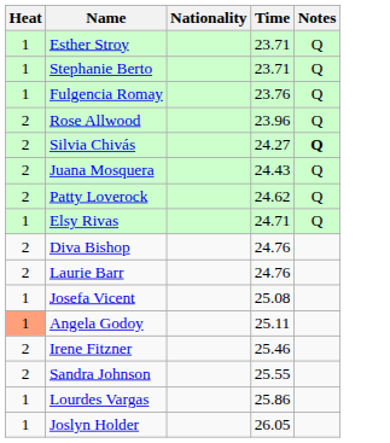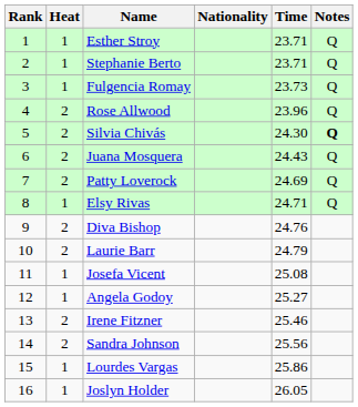 <table class="wikitable sortable" style="text-align:center">
 <tr>
+<th>Rank</th>
 <th>Heat</th>
 <th>Name</th>
 <th>Nationality</th>
 <th>Time</th>
 <th>Notes</th>
 </tr>
 <tr bgcolor=ccffcc>
 <td>1</td>
+<td>1</td>
 <td align=left><a href='#'>Esther Stroy</a></td>
 <td align=left></td>
 <td>23.71</td>
 <td>Q</td>
 </tr>
 <tr bgcolor=ccffcc>
+<td>2</td>
 <td>1</td>
 <td align=left><a href='#'>Stephanie Berto</a></td>
 <td align=left></td>
 <td>23.71</td>
 <td>Q</td>
 </tr>
 <tr bgcolor=ccffcc>
+<td>3</td>
 <td>1</td>
 <td align=left><a href='#'>Fulgencia Romay</a></td>
 <td align=left></td>
-<td>23.76</td>
+<td>23.73</td>
 <td>Q</td>
 </tr>
 <tr bgcolor=ccffcc>
+<td>4</td>
 <td>2</td>
 <td align=left><a href='#'>Rose Allwood</a></td>
 <td align=left></td>
 <td>23.96</td>
 <td>Q</td>
 </tr>
 <tr bgcolor=ccffcc>
+<td>5</td>
 <td>2</td>
 <td align=left><a href='#'>Silvia Chivás</a></td>
 <td align=left></td>
-<td>24.27</td>
+<td>24.30</td>
 <td><strong>Q</strong></td>
 </tr>
 <tr bgcolor=ccffcc>
+<td>6</td>
 <td>2</td>
 <td align=left><a href='#'>Juana Mosquera</a></td>
 <td align=left></td>
 <td>24.43</td>
 <td>Q</td>
 </tr>
 <tr bgcolor=ccffcc>
+<td>7</td>
 <td>2</td>
 <td align=left><a href='#'>Patty Loverock</a></td>
 <td align=left></td>
-<td>24.62</td>
+<td>24.69</td>
 <td>Q</td>
 </tr>
 <tr bgcolor=ccffcc>
+<td>8</td>
 <td>1</td>
 <td align=left><a href='#'>Elsy Rivas</a></td>
 <td align=left></td>
 <td>24.71</td>
 <td>Q</td>
 </tr>
 <tr>
+<td>9</td>
 <td>2</td>
 <td align=left><a href='#'>Diva Bishop</a></td>
 <td align=left></td>
 <td>24.76</td>
 <td></td>
 </tr>
 <tr>
+<td>10</td>
 <td>2</td>
 <td align=left><a href='#'>Laurie Barr</a></td>
 <td align=left></td>
-<td>24.76</td>
+<td>24.79</td>
 <td></td>
 </tr>
 <tr>
+<td>11</td>
 <td>1</td>
 <td align=left><a href='#'>Josefa Vicent</a></td>
 <td align=left></td>
 <td>25.08</td>
 <td></td>
 </tr>
 <tr>
-<td style="background: lightsalmon;">1</td>
+<td>12</td>
+<td>1</td>
 <td align=left><a href='#'>Angela Godoy</a></td>
 <td align=left></td>
-<td>25.11</td>
+<td>25.27</td>
 <td></td>
 </tr>
 <tr>
+<td>13</td>
 <td>2</td>
 <td align=left><a href='#'>Irene Fitzner</a></td>
 <td align=left></td>
 <td>25.46</td>
 <td></td>
 </tr>
 <tr>
+<td>14</td>
 <td>2</td>
 <td align=left><a href='#'>Sandra Johnson</a></td>
 <td align=left></td>
-<td>25.55</td>
+<td>25.56</td>
 <td></td>
 </tr>
 <tr>
+<td>15</td>
 <td>1</td>
 <td align=left><a href='#'>Lourdes Vargas</a></td>
 <td align=left></td>
 <td>25.86</td>
 <td></td>
 </tr>
 <tr>
+<td>16</td>
 <td>1</td>
 <td align=left><a href='#'>Joslyn Holder</a></td>
 <td align=left></td>
 <td>26.05</td>
 <td></td>
 </tr>
 </table>
